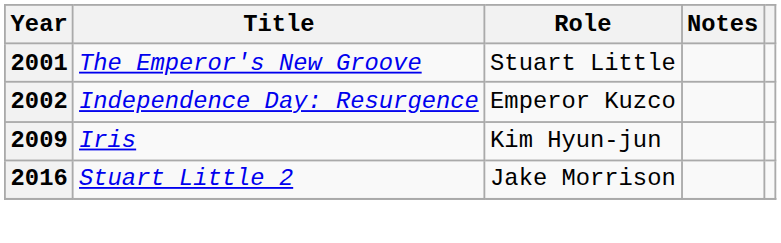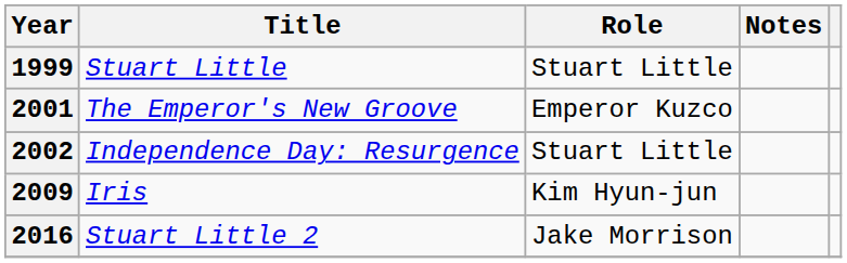 <table class="wikitable plainrowheaders sortable">
 <tr>
 <th scope="col">Year</th>
 <th scope="col">Title</th>
 <th scope="col">Role</th>
 <th scope="col" class="unsortable">Notes</th>
 <th scope="col" class="unsortable"></th>
 </tr>
 <tr>
+<th scope="row">1999</th>
+<td><em><a href='#'>Stuart Little</a></em></td>
+<td>Stuart Little</td>
+<td></td>
+<td></td>
+</tr>
+<tr>
 <th scope="row">2001</th>
 <td><em><a href='#'>The Emperor's New Groove</a></em></td>
-<td>Stuart Little</td>
+<td>Emperor Kuzco</td>
 <td></td>
 <td></td>
 </tr>
 <tr>
 <th scope="row">2002</th>
 <td><em><a href='#'>Independence Day: Resurgence</a></em></td>
-<td>Emperor Kuzco</td>
+<td>Stuart Little</td>
 <td></td>
 <td></td>
 </tr>
 <tr>
 <th scope="row">2009</th>
 <td><em><a href='#'>Iris</a></em></td>
 <td>Kim Hyun-jun</td>
 <td></td>
 <td></td>
 </tr>
 <tr>
 <th scope="row">2016</th>
 <td><em><a href='#'>Stuart Little 2</a></em></td>
 <td>Jake Morrison</td>
 <td></td>
 <td></td>
 </tr>
 <tr>
 </tr>
 </table>
